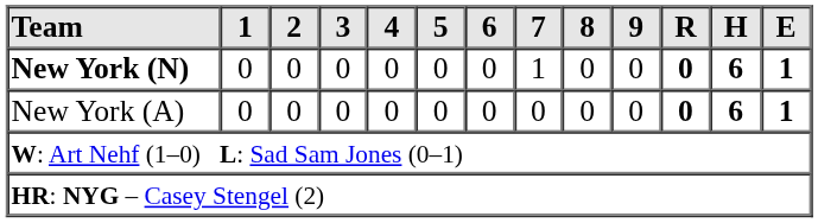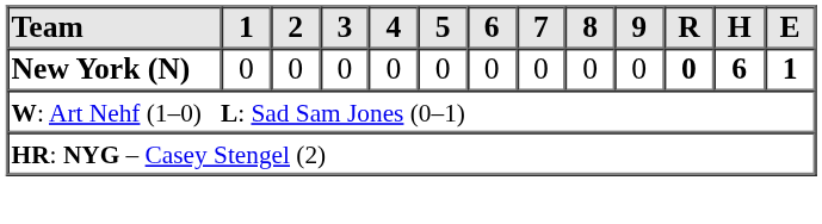 <table border=1 cellspacing=0 width=425 style="margin-left:3em;">
 <tr style="text-align:center; background-color:#e6e6e6;">
 <th align=left width=125>Team</th>
 <th width=25>1</th>
 <th width=25>2</th>
 <th width=25>3</th>
 <th width=25>4</th>
 <th width=25>5</th>
 <th width=25>6</th>
 <th width=25>7</th>
 <th width=25>8</th>
 <th width=25>9</th>
 <th width=25>R</th>
 <th width=25>H</th>
 <th width=25>E</th>
 </tr>
 <tr style="text-align:center;">
 <td align=left><strong>New York (N)</strong></td>
 <td>0</td>
 <td>0</td>
 <td>0</td>
 <td>0</td>
 <td>0</td>
 <td>0</td>
-<td>1</td>
-<td>0</td>
-<td>0</td>
-<td><strong>0</strong></td>
-<td><strong>6</strong></td>
-<td><strong>1</strong></td>
-</tr>
-<tr style="text-align:center;">
-<td align=left>New York (A)</td>
-<td>0</td>
-<td>0</td>
-<td>0</td>
-<td>0</td>
-<td>0</td>
-<td>0</td>
 <td>0</td>
 <td>0</td>
 <td>0</td>
 <td><strong>0</strong></td>
 <td><strong>6</strong></td>
 <td><strong>1</strong></td>
 </tr>
 <tr style="text-align:left;">
 <td colspan=13><small><strong>W</strong>: <a href='#'>Art Nehf</a>  (1–0)   <strong>L</strong>: <a href='#'>Sad Sam Jones</a> (0–1)</small></td>
 </tr>
 <tr style="text-align:left;">
 <td colspan=13><small><strong>HR</strong>: <strong>NYG</strong> – <a href='#'>Casey Stengel</a> (2)</small></td>
 </tr>
 </table>
